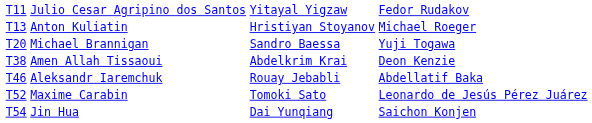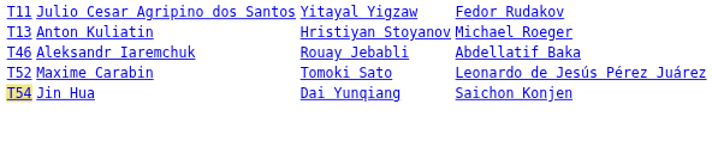 <table>
 <tr>
 <td><a href='#'>T11</a></td>
 <td><a href='#'>Julio Cesar Agripino dos Santos</a><br></td>
 <td><a href='#'>Yitayal Yigzaw</a><br></td>
 <td><a href='#'>Fedor Rudakov</a><br></td>
 </tr>
 <tr>
 <td><a href='#'>T13</a></td>
 <td><a href='#'>Anton Kuliatin</a><br></td>
 <td><a href='#'>Hristiyan Stoyanov</a><br></td>
 <td><a href='#'>Michael Roeger</a><br></td>
 </tr>
 <tr>
-<td><a href='#'>T20</a></td>
-<td><a href='#'>Michael Brannigan</a><br></td>
-<td><a href='#'>Sandro Baessa</a><br></td>
-<td><a href='#'>Yuji Togawa</a><br></td>
-</tr>
-<tr>
-<td><a href='#'>T38</a></td>
-<td><a href='#'>Amen Allah Tissaoui</a><br></td>
-<td><a href='#'>Abdelkrim Krai</a><br></td>
-<td><a href='#'>Deon Kenzie</a><br></td>
-</tr>
-<tr>
 <td><a href='#'>T46</a></td>
 <td><a href='#'>Aleksandr Iaremchuk</a><br></td>
 <td><a href='#'>Rouay Jebabli</a><br></td>
 <td><a href='#'>Abdellatif Baka</a><br></td>
 </tr>
 <tr>
 <td><a href='#'>T52</a></td>
 <td><a href='#'>Maxime Carabin</a><br></td>
 <td><a href='#'>Tomoki Sato</a><br></td>
 <td><a href='#'>Leonardo de Jesús Pérez Juárez</a><br></td>
 </tr>
 <tr>
-<td><a href='#'>T54</a></td>
+<td style="background: khaki;"><a href='#'>T54</a></td>
 <td><a href='#'>Jin Hua</a><br></td>
 <td><a href='#'>Dai Yunqiang</a><br></td>
 <td><a href='#'>Saichon Konjen</a><br></td>
 </tr>
 </table>
